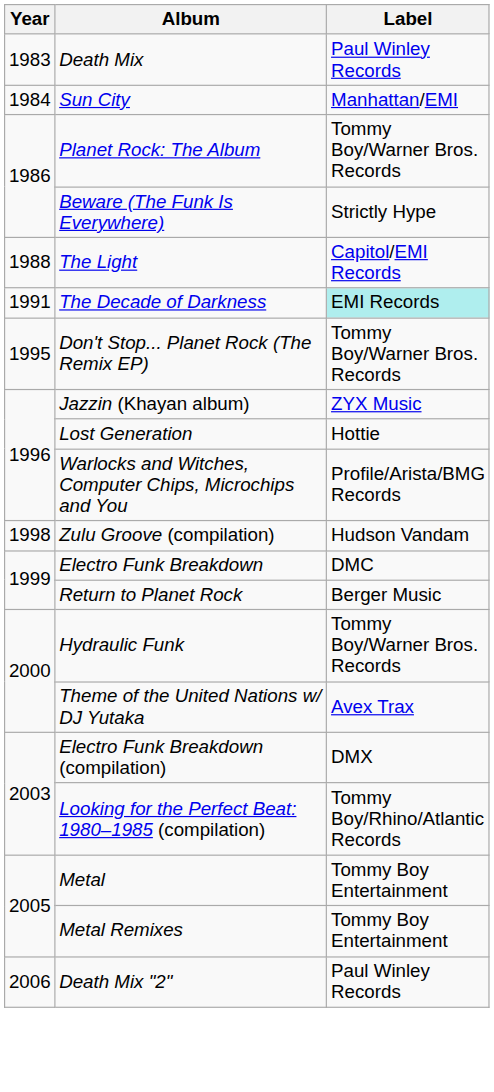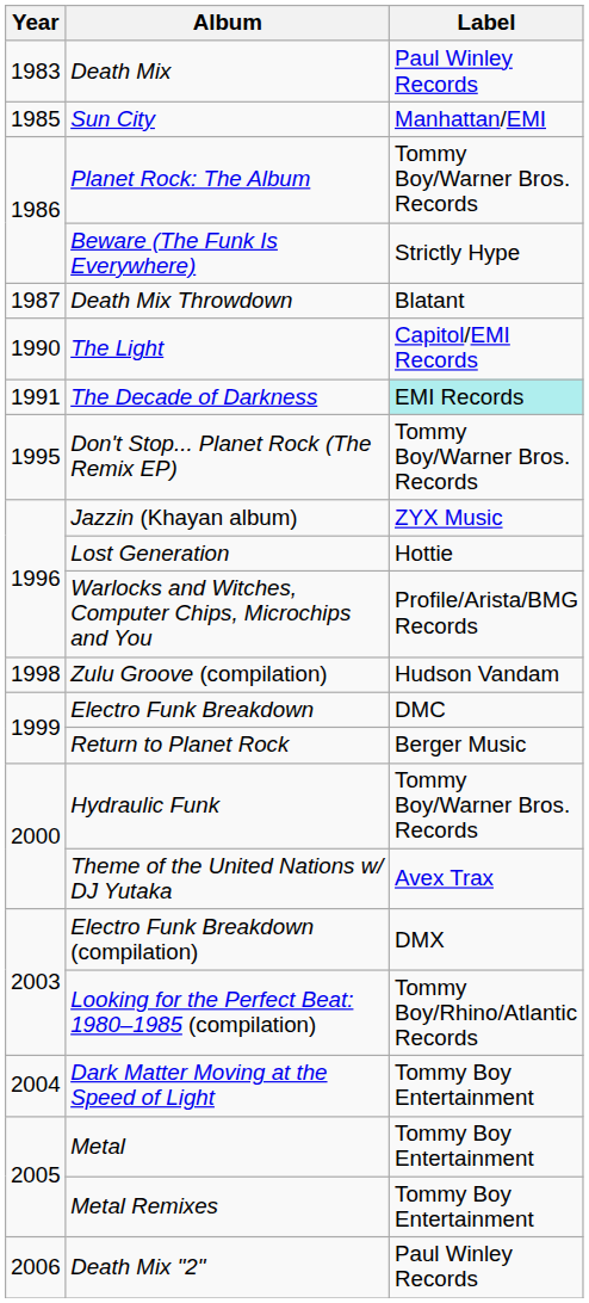 <table class="wikitable">
 <tr>
 <th style="text-align:center; width:30px;">Year</th>
 <th style="text-align:center; width:225px;">Album</th>
 <th style="text-align:center; width:130px;">Label</th>
 </tr>
 <tr>
 <td>1983</td>
 <td><em>Death Mix</em></td>
 <td><a href='#'>Paul Winley Records</a></td>
 </tr>
 <tr>
-<td>1984</td>
+<td>1985</td>
 <td><em><a href='#'>Sun City</a></em></td>
 <td><a href='#'>Manhattan</a>/<a href='#'>EMI</a></td>
 </tr>
 <tr>
 <td rowspan="2">1986</td>
 <td><em><a href='#'>Planet Rock: The Album</a></em></td>
 <td>Tommy Boy/Warner Bros. Records</td>
 </tr>
 <tr>
 <td><em><a href='#'>Beware (The Funk Is Everywhere)</a></em></td>
 <td>Strictly Hype</td>
 </tr>
 <tr>
-<td>1988</td>
+<td>1987</td>
+<td><em>Death Mix Throwdown</em></td>
+<td>Blatant</td>
+</tr>
+<tr>
+<td>1990</td>
 <td><em><a href='#'>The Light</a></em></td>
 <td><a href='#'>Capitol</a>/<a href='#'>EMI Records</a></td>
 </tr>
 <tr>
 <td>1991</td>
 <td><em><a href='#'>The Decade of Darkness</a></em></td>
 <td style="background: paleturquoise;">EMI Records</td>
 </tr>
 <tr>
 <td>1995</td>
 <td><em>Don't Stop... Planet Rock (The Remix EP)</em></td>
 <td>Tommy Boy/Warner Bros. Records</td>
 </tr>
 <tr>
 <td rowspan="3">1996</td>
 <td><em>Jazzin</em> (Khayan album)</td>
 <td><a href='#'>ZYX Music</a></td>
 </tr>
 <tr>
 <td><em>Lost Generation</em></td>
 <td>Hottie</td>
 </tr>
 <tr>
 <td><em>Warlocks and Witches, Computer Chips, Microchips and You</em></td>
 <td>Profile/Arista/BMG Records</td>
 </tr>
 <tr>
 <td>1998</td>
 <td><em>Zulu Groove</em> (compilation)</td>
 <td>Hudson Vandam</td>
 </tr>
 <tr>
 <td rowspan="2">1999</td>
 <td><em>Electro Funk Breakdown</em></td>
 <td>DMC</td>
 </tr>
 <tr>
 <td><em>Return to Planet Rock</em></td>
 <td>Berger Music</td>
 </tr>
 <tr>
 <td rowspan="2">2000</td>
 <td><em>Hydraulic Funk</em></td>
 <td>Tommy Boy/Warner Bros. Records</td>
 </tr>
 <tr>
 <td><em>Theme of the United Nations w/ DJ Yutaka</em></td>
 <td><a href='#'>Avex Trax</a></td>
 </tr>
 <tr>
 <td rowspan="2">2003</td>
 <td><em>Electro Funk Breakdown</em> (compilation)</td>
 <td>DMX</td>
 </tr>
 <tr>
 <td><em><a href='#'>Looking for the Perfect Beat: 1980–1985</a></em> (compilation)</td>
 <td>Tommy Boy/Rhino/Atlantic Records</td>
 </tr>
 <tr>
+<td>2004</td>
+<td><em><a href='#'>Dark Matter Moving at the Speed of Light</a></em></td>
+<td>Tommy Boy Entertainment</td>
+</tr>
+<tr>
 <td rowspan="2">2005</td>
 <td><em>Metal</em></td>
 <td>Tommy Boy Entertainment</td>
 </tr>
 <tr>
 <td><em>Metal Remixes</em></td>
 <td>Tommy Boy Entertainment</td>
 </tr>
 <tr>
 <td>2006</td>
 <td><em>Death Mix "2"</em></td>
 <td>Paul Winley Records</td>
 </tr>
 </table>
